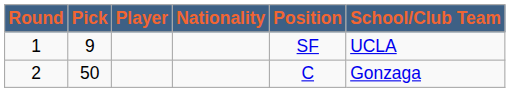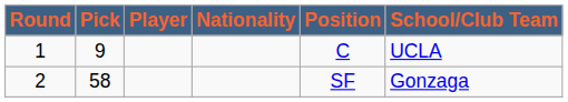 <table class="wikitable">
 <tr>
 <th style="background:#3D6085;color:#F26532;">Round</th>
 <th style="background:#3D6085;color:#F26532;">Pick</th>
 <th style="background:#3D6085;color:#F26532;">Player</th>
 <th style="background:#3D6085;color:#F26532;">Nationality</th>
 <th style="background:#3D6085;color:#F26532;">Position</th>
 <th style="background:#3D6085;color:#F26532;">School/Club Team</th>
 </tr>
 <tr>
 <td align=center>1</td>
 <td align=center>9</td>
 <td></td>
 <td></td>
-<td align=center><a href='#'>SF</a></td>
+<td align=center><a href='#'>C</a></td>
 <td><a href='#'>UCLA</a></td>
 </tr>
 <tr>
 <td align=center>2</td>
-<td align=center>50</td>
+<td align=center>58</td>
 <td></td>
 <td></td>
-<td align=center><a href='#'>C</a></td>
+<td align=center><a href='#'>SF</a></td>
 <td><a href='#'>Gonzaga</a></td>
 </tr>
 </table>
